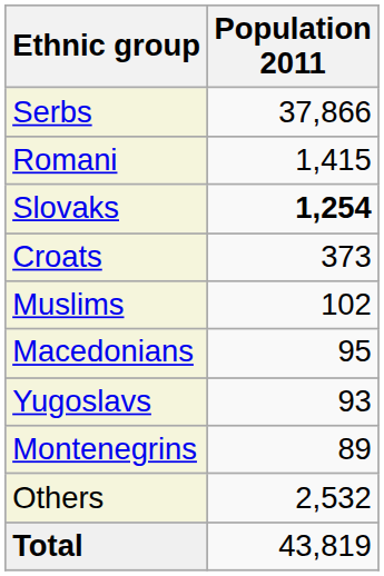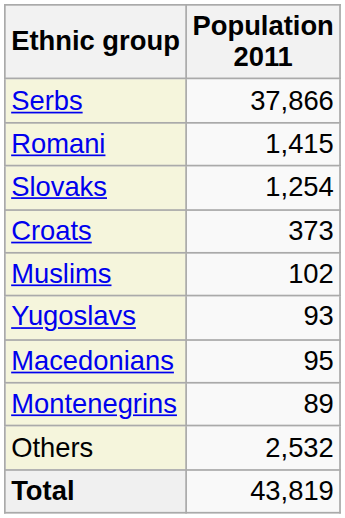 <table class="wikitable sortable">
 <tr>
 <th>Ethnic group</th>
 <th>Population<br>2011</th>
 </tr>
 <tr>
 <td style="background:#F5F5DC;"><a href='#'>Serbs</a></td>
 <td align="right">37,866</td>
 </tr>
 <tr>
 <td style="background:#F5F5DC;"><a href='#'>Romani</a></td>
 <td align="right">1,415</td>
 </tr>
 <tr>
 <td style="background:#F5F5DC;"><a href='#'>Slovaks</a></td>
-<td align="right"><strong>1,254</strong></td>
+<td align="right">1,254</td>
 </tr>
 <tr>
 <td style="background:#F5F5DC;"><a href='#'>Croats</a></td>
 <td align="right">373</td>
 </tr>
 <tr>
 <td style="background:#F5F5DC;"><a href='#'>Muslims</a></td>
 <td align="right">102</td>
 </tr>
 <tr>
+<td style="background:#F5F5DC;"><a href='#'>Yugoslavs</a></td>
+<td align="right">93</td>
+</tr>
+<tr>
 <td style="background:#F5F5DC;"><a href='#'>Macedonians</a></td>
 <td align="right">95</td>
-</tr>
-<tr>
-<td style="background:#F5F5DC;"><a href='#'>Yugoslavs</a></td>
-<td align="right">93</td>
 </tr>
 <tr>
 <td style="background:#F5F5DC;"><a href='#'>Montenegrins</a></td>
 <td align="right">89</td>
 </tr>
 <tr>
 <td style="background:#F5F5DC;">Others</td>
 <td align="right">2,532</td>
 </tr>
 <tr>
 <td style="background:#F0F0F0;"><strong>Total</strong></td>
 <td align="right">43,819</td>
 </tr>
 </table>
